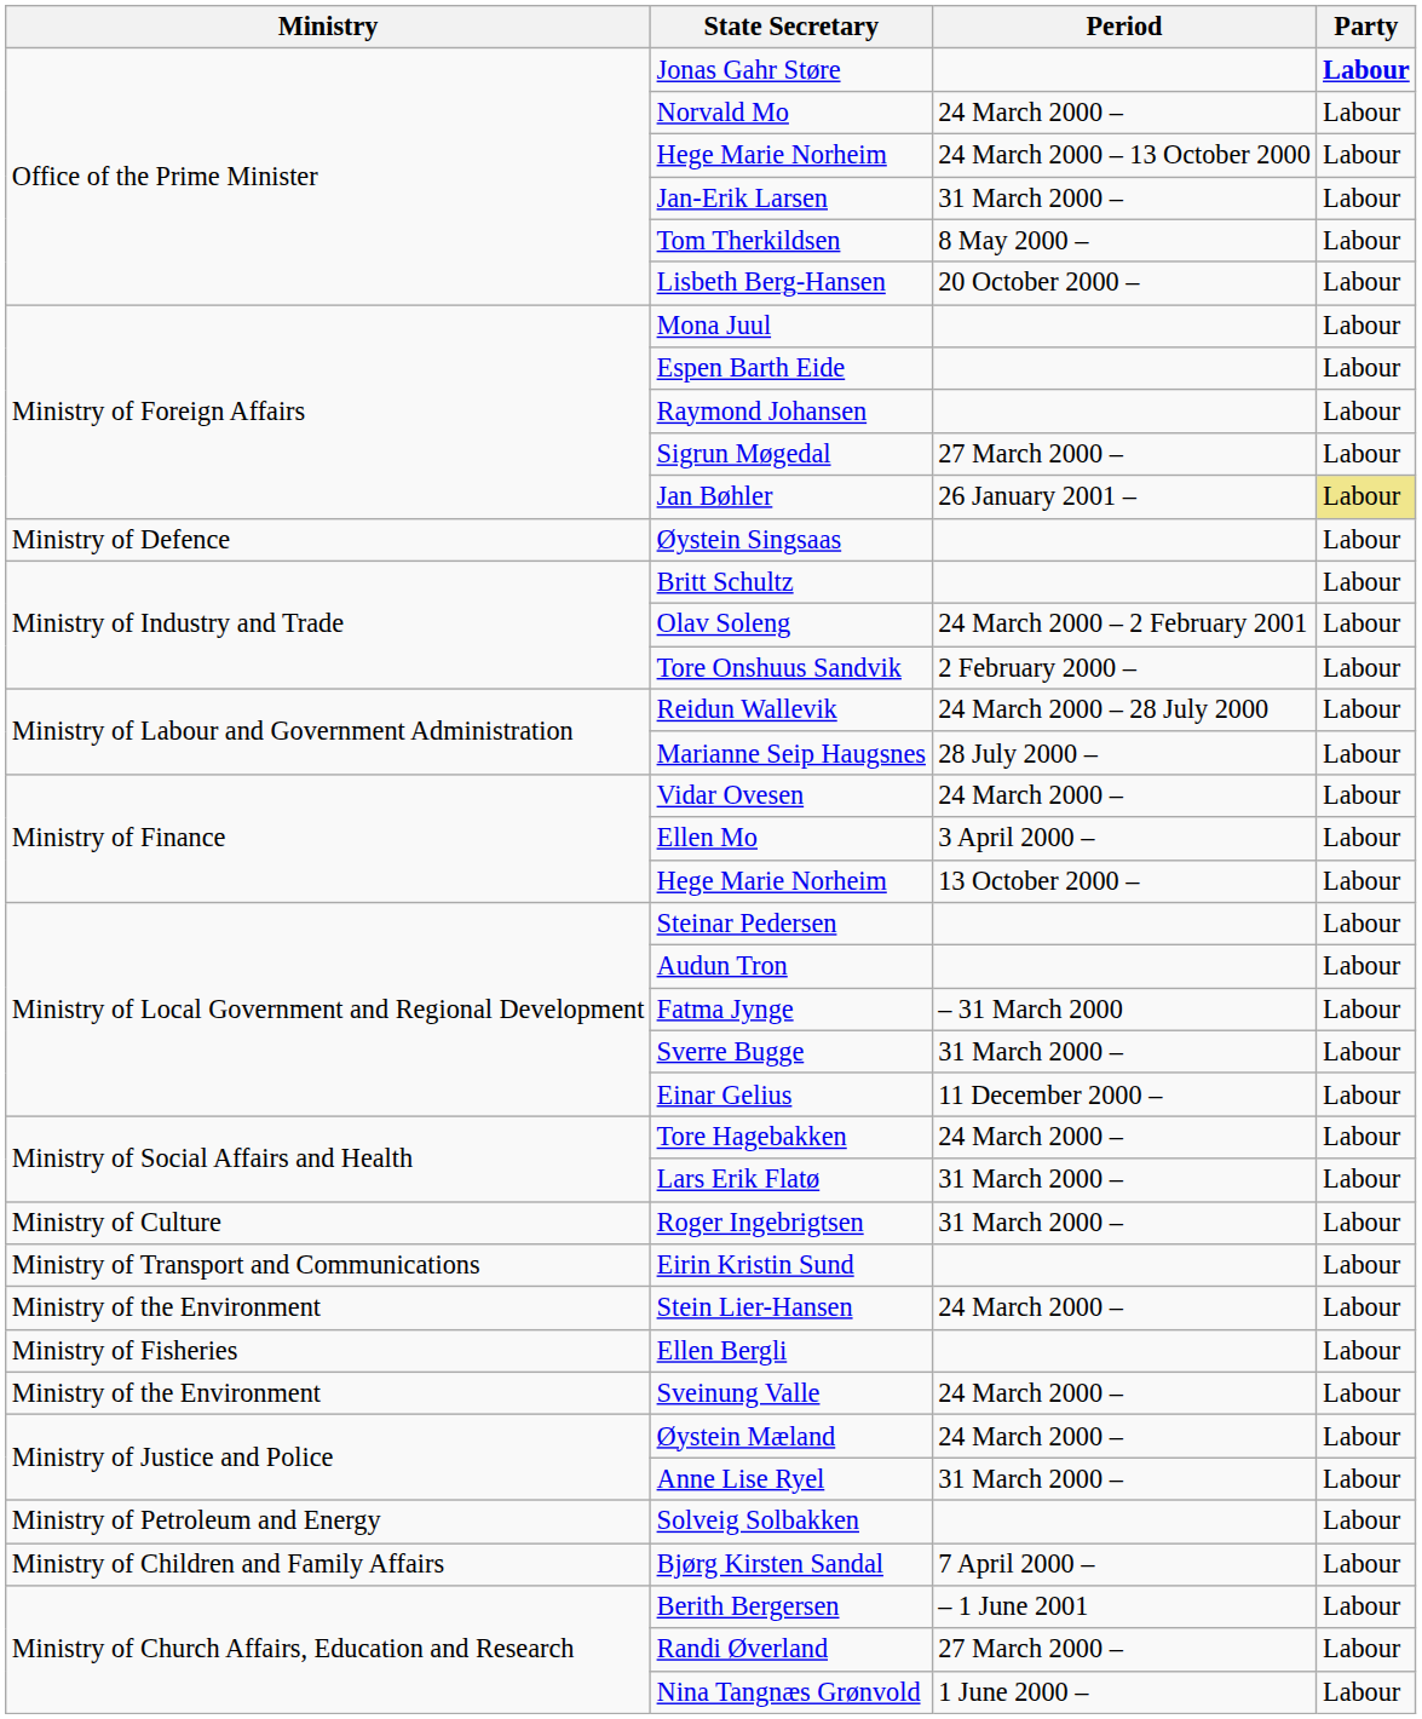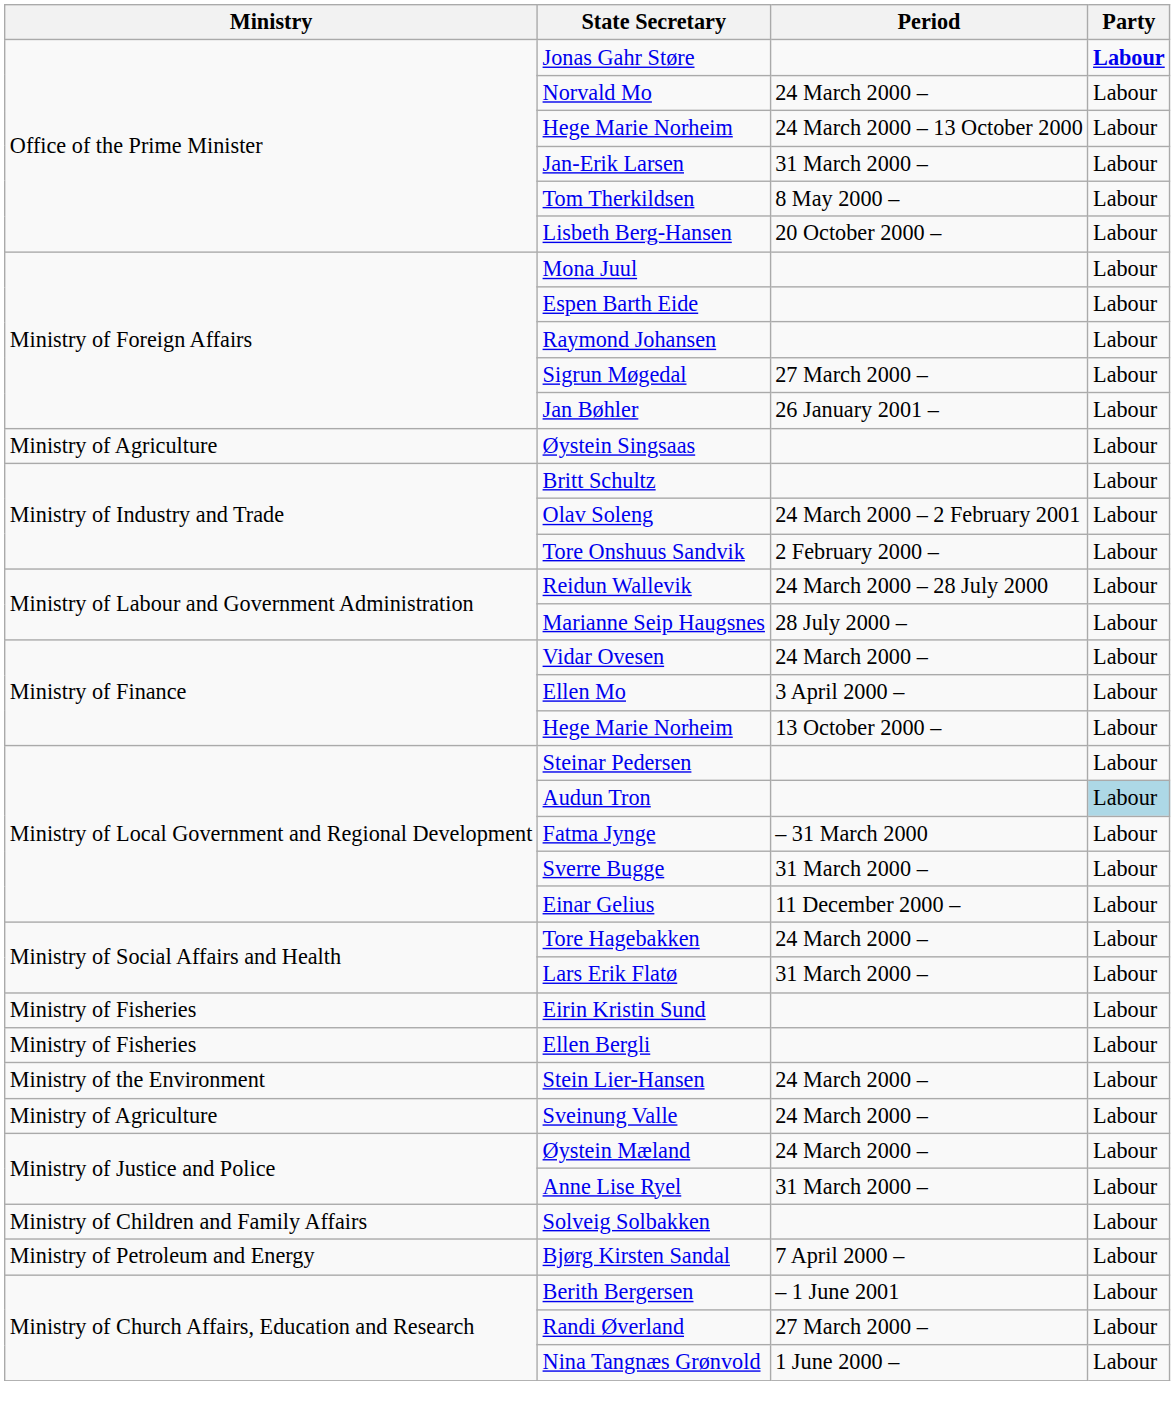 <table class="wikitable">
 <tr>
 <th>Ministry</th>
 <th>State Secretary</th>
 <th>Period</th>
 <th>Party</th>
 </tr>
 <tr>
 <td rowspan=6>Office of the Prime Minister</td>
 <td><a href='#'>Jonas Gahr Støre</a></td>
 <td></td>
 <td><strong><a href='#'>Labour</a></strong></td>
 </tr>
 <tr>
 <td><a href='#'>Norvald Mo</a></td>
 <td>24 March 2000 –</td>
 <td>Labour</td>
 </tr>
 <tr>
 <td><a href='#'>Hege Marie Norheim</a></td>
 <td>24 March 2000 – 13 October 2000</td>
 <td>Labour</td>
 </tr>
 <tr>
 <td><a href='#'>Jan-Erik Larsen</a></td>
 <td>31 March 2000 –</td>
 <td>Labour</td>
 </tr>
 <tr>
 <td><a href='#'>Tom Therkildsen</a></td>
 <td>8 May 2000 –</td>
 <td>Labour</td>
 </tr>
 <tr>
 <td><a href='#'>Lisbeth Berg-Hansen</a></td>
 <td>20 October 2000 –</td>
 <td>Labour</td>
 </tr>
 <tr>
 <td rowspan=5>Ministry of Foreign Affairs</td>
 <td><a href='#'>Mona Juul</a></td>
 <td></td>
 <td>Labour</td>
 </tr>
 <tr>
 <td><a href='#'>Espen Barth Eide</a></td>
 <td></td>
 <td>Labour</td>
 </tr>
 <tr>
 <td><a href='#'>Raymond Johansen</a></td>
 <td></td>
 <td>Labour</td>
 </tr>
 <tr>
 <td><a href='#'>Sigrun Møgedal</a></td>
 <td>27 March 2000 –</td>
 <td>Labour</td>
 </tr>
 <tr>
 <td><a href='#'>Jan Bøhler</a></td>
 <td>26 January 2001 –</td>
-<td style="background: khaki;">Labour</td>
+<td>Labour</td>
 </tr>
 <tr>
-<td>Ministry of Defence</td>
+<td>Ministry of Agriculture</td>
 <td><a href='#'>Øystein Singsaas</a></td>
 <td></td>
 <td>Labour</td>
 </tr>
 <tr>
 <td rowspan=3>Ministry of Industry and Trade</td>
 <td><a href='#'>Britt Schultz</a></td>
 <td></td>
 <td>Labour</td>
 </tr>
 <tr>
 <td><a href='#'>Olav Soleng</a></td>
 <td>24 March 2000 – 2 February 2001</td>
 <td>Labour</td>
 </tr>
 <tr>
 <td><a href='#'>Tore Onshuus Sandvik</a></td>
 <td>2 February 2000 –</td>
 <td>Labour</td>
 </tr>
 <tr>
 <td rowspan=2>Ministry of Labour and Government Administration</td>
 <td><a href='#'>Reidun Wallevik</a></td>
 <td>24 March 2000 – 28 July 2000</td>
 <td>Labour</td>
 </tr>
 <tr>
 <td><a href='#'>Marianne Seip Haugsnes</a></td>
 <td>28 July 2000 –</td>
 <td>Labour</td>
 </tr>
 <tr>
 <td rowspan=3>Ministry of Finance</td>
 <td><a href='#'>Vidar Ovesen</a></td>
 <td>24 March 2000 –</td>
 <td>Labour</td>
 </tr>
 <tr>
 <td><a href='#'>Ellen Mo</a></td>
 <td>3 April 2000 –</td>
 <td>Labour</td>
 </tr>
 <tr>
 <td><a href='#'>Hege Marie Norheim</a></td>
 <td>13 October 2000 –</td>
 <td>Labour</td>
 </tr>
 <tr>
 <td rowspan=5>Ministry of Local Government and Regional Development</td>
 <td><a href='#'>Steinar Pedersen</a></td>
 <td></td>
 <td>Labour</td>
 </tr>
 <tr>
 <td><a href='#'>Audun Tron</a></td>
 <td></td>
-<td>Labour</td>
+<td style="background: lightblue;">Labour</td>
 </tr>
 <tr>
 <td><a href='#'>Fatma Jynge</a></td>
 <td>– 31 March 2000</td>
 <td>Labour</td>
 </tr>
 <tr>
 <td><a href='#'>Sverre Bugge</a></td>
 <td>31 March 2000 –</td>
 <td>Labour</td>
 </tr>
 <tr>
 <td><a href='#'>Einar Gelius</a></td>
 <td>11 December 2000 –</td>
 <td>Labour</td>
 </tr>
 <tr>
 <td rowspan=2>Ministry of Social Affairs and Health</td>
 <td><a href='#'>Tore Hagebakken</a></td>
 <td>24 March 2000 –</td>
 <td>Labour</td>
 </tr>
 <tr>
 <td><a href='#'>Lars Erik Flatø</a></td>
 <td>31 March 2000 –</td>
 <td>Labour</td>
 </tr>
 <tr>
-<td>Ministry of Culture</td>
-<td><a href='#'>Roger Ingebrigtsen</a></td>
-<td>31 March 2000 –</td>
+<td>Ministry of Fisheries</td>
+<td><a href='#'>Eirin Kristin Sund</a></td>
+<td></td>
 <td>Labour</td>
 </tr>
 <tr>
-<td>Ministry of Transport and Communications</td>
-<td><a href='#'>Eirin Kristin Sund</a></td>
+<td>Ministry of Fisheries</td>
+<td><a href='#'>Ellen Bergli</a></td>
 <td></td>
 <td>Labour</td>
 </tr>
 <tr>
 <td>Ministry of the Environment</td>
 <td><a href='#'>Stein Lier-Hansen</a></td>
 <td>24 March 2000 –</td>
 <td>Labour</td>
 </tr>
 <tr>
-<td>Ministry of Fisheries</td>
-<td><a href='#'>Ellen Bergli</a></td>
-<td></td>
-<td>Labour</td>
-</tr>
-<tr>
-<td>Ministry of the Environment</td>
+<td>Ministry of Agriculture</td>
 <td><a href='#'>Sveinung Valle</a></td>
 <td>24 March 2000 –</td>
 <td>Labour</td>
 </tr>
 <tr>
 <td rowspan=2>Ministry of Justice and Police</td>
 <td><a href='#'>Øystein Mæland</a></td>
 <td>24 March 2000 –</td>
 <td>Labour</td>
 </tr>
 <tr>
 <td><a href='#'>Anne Lise Ryel</a></td>
 <td>31 March 2000 –</td>
 <td>Labour</td>
 </tr>
 <tr>
-<td>Ministry of Petroleum and Energy</td>
+<td>Ministry of Children and Family Affairs</td>
 <td><a href='#'>Solveig Solbakken</a></td>
 <td></td>
 <td>Labour</td>
 </tr>
 <tr>
-<td>Ministry of Children and Family Affairs</td>
+<td>Ministry of Petroleum and Energy</td>
 <td><a href='#'>Bjørg Kirsten Sandal</a></td>
 <td>7 April 2000 –</td>
 <td>Labour</td>
 </tr>
 <tr>
 <td rowspan=3>Ministry of Church Affairs, Education and Research</td>
 <td><a href='#'>Berith Bergersen</a></td>
 <td>– 1 June 2001</td>
 <td>Labour</td>
 </tr>
 <tr>
 <td><a href='#'>Randi Øverland</a></td>
 <td>27 March 2000 –</td>
 <td>Labour</td>
 </tr>
 <tr>
 <td><a href='#'>Nina Tangnæs Grønvold</a></td>
 <td>1 June 2000 –</td>
 <td>Labour</td>
 </tr>
 </table>
